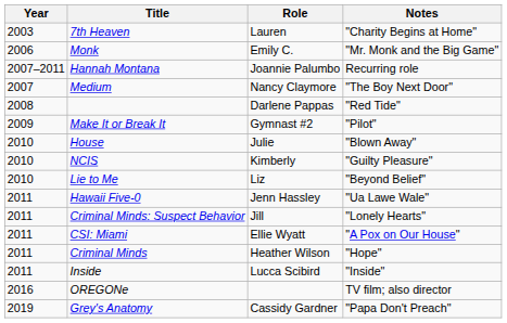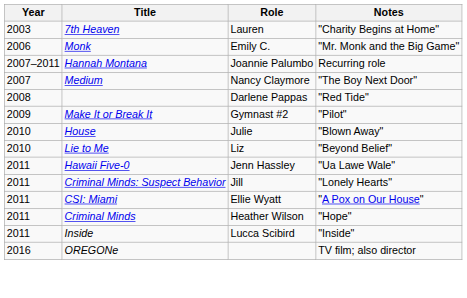 <table class="wikitable sortable">
 <tr>
 <th>Year</th>
 <th>Title</th>
 <th>Role</th>
 <th class="unsortable">Notes</th>
 </tr>
 <tr>
 <td>2003</td>
 <td><em><a href='#'>7th Heaven</a></em></td>
 <td>Lauren</td>
 <td>"Charity Begins at Home"</td>
 </tr>
 <tr>
 <td>2006</td>
 <td><em><a href='#'>Monk</a></em></td>
 <td>Emily C.</td>
 <td>"Mr. Monk and the Big Game"</td>
 </tr>
 <tr>
 <td>2007–2011</td>
 <td><em><a href='#'>Hannah Montana</a></em></td>
 <td>Joannie Palumbo</td>
 <td>Recurring role</td>
 </tr>
 <tr>
 <td>2007</td>
 <td><em><a href='#'>Medium</a></em></td>
 <td>Nancy Claymore</td>
 <td>"The Boy Next Door"</td>
 </tr>
 <tr>
 <td>2008</td>
 <td><em></em></td>
 <td>Darlene Pappas</td>
 <td>"Red Tide"</td>
 </tr>
 <tr>
 <td>2009</td>
 <td><em><a href='#'>Make It or Break It</a></em></td>
 <td>Gymnast #2</td>
 <td>"Pilot"</td>
 </tr>
 <tr>
 <td>2010</td>
 <td><em><a href='#'>House</a></em></td>
 <td>Julie</td>
 <td>"Blown Away"</td>
 </tr>
 <tr>
 <td>2010</td>
-<td><em><a href='#'>NCIS</a></em></td>
-<td>Kimberly</td>
-<td>"Guilty Pleasure"</td>
-</tr>
-<tr>
-<td>2010</td>
 <td><em><a href='#'>Lie to Me</a></em></td>
 <td>Liz</td>
 <td>"Beyond Belief"</td>
 </tr>
 <tr>
 <td>2011</td>
 <td><em><a href='#'>Hawaii Five-0</a></em></td>
 <td>Jenn Hassley</td>
 <td>"Ua Lawe Wale"</td>
 </tr>
 <tr>
 <td>2011</td>
 <td><em><a href='#'>Criminal Minds: Suspect Behavior</a></em></td>
 <td>Jill</td>
 <td>"Lonely Hearts"</td>
 </tr>
 <tr>
 <td>2011</td>
 <td><em><a href='#'>CSI: Miami</a></em></td>
 <td>Ellie Wyatt</td>
 <td>"<a href='#'>A Pox on Our House</a>"</td>
 </tr>
 <tr>
 <td>2011</td>
 <td><em><a href='#'>Criminal Minds</a></em></td>
 <td>Heather Wilson</td>
 <td>"Hope"</td>
 </tr>
 <tr>
 <td>2011</td>
 <td><em>Inside</em></td>
 <td>Lucca Scibird</td>
 <td>"Inside"</td>
 </tr>
 <tr>
 <td>2016</td>
 <td><em>OREGONe</em></td>
 <td></td>
 <td>TV film; also director</td>
 </tr>
-<tr>
-<td>2019</td>
-<td><em><a href='#'>Grey's Anatomy</a></em></td>
-<td>Cassidy Gardner</td>
-<td class="unsortable">"Papa Don't Preach"</td>
-</tr>
 </table>
